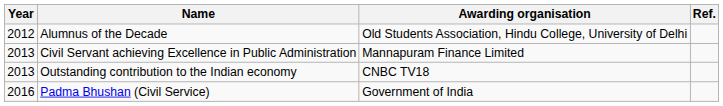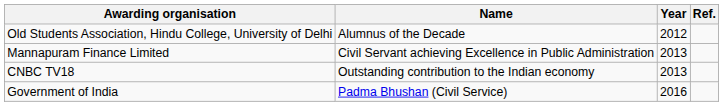 <table class="wikitable" style="font-size:90%;">
 <tr>
+<th>Awarding organisation</th>
+<th>Name</th>
 <th>Year</th>
-<th>Name</th>
-<th>Awarding organisation</th>
 <th>Ref.</th>
 </tr>
 <tr>
+<td>Old Students Association, Hindu College, University of Delhi</td>
+<td>Alumnus of the Decade</td>
 <td>2012</td>
-<td>Alumnus of the Decade</td>
-<td>Old Students Association, Hindu College, University of Delhi</td>
 <td></td>
 </tr>
 <tr>
+<td>Mannapuram Finance Limited</td>
+<td>Civil Servant achieving Excellence in Public Administration</td>
 <td>2013</td>
-<td>Civil Servant achieving Excellence in Public Administration</td>
-<td>Mannapuram Finance Limited</td>
 <td></td>
 </tr>
 <tr>
+<td>CNBC TV18</td>
+<td>Outstanding contribution to the Indian economy</td>
 <td>2013</td>
-<td>Outstanding contribution to the Indian economy</td>
-<td>CNBC TV18</td>
 <td></td>
 </tr>
 <tr>
+<td>Government of India</td>
+<td><a href='#'>Padma Bhushan</a> (Civil Service)</td>
 <td>2016</td>
-<td><a href='#'>Padma Bhushan</a> (Civil Service)</td>
-<td>Government of India</td>
 <td></td>
 </tr>
 </table>
